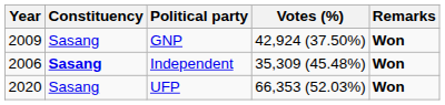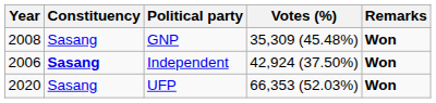 <table class="wikitable">
 <tr>
 <th>Year</th>
 <th>Constituency</th>
 <th>Political party</th>
 <th>Votes (%)</th>
 <th>Remarks</th>
 </tr>
 <tr>
-<td>2009</td>
+<td>2008</td>
 <td><a href='#'>Sasang</a></td>
 <td><a href='#'>GNP</a></td>
-<td>42,924 (37.50%)</td>
+<td>35,309 (45.48%)</td>
 <td><strong>Won</strong></td>
 </tr>
 <tr>
 <td>2006</td>
 <td><strong><a href='#'>Sasang</a></strong></td>
 <td><a href='#'>Independent</a></td>
-<td>35,309 (45.48%)</td>
+<td>42,924 (37.50%)</td>
 <td><strong>Won</strong></td>
 </tr>
 <tr>
 <td>2020</td>
 <td><a href='#'>Sasang</a></td>
 <td><a href='#'>UFP</a></td>
 <td>66,353 (52.03%)</td>
 <td><strong>Won</strong></td>
 </tr>
 </table>
